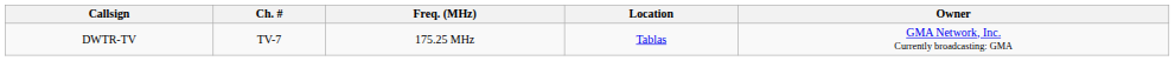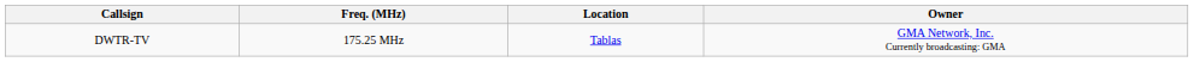 <table class="wikitable" style="width:100%; text-align:center;">
 <tr>
 <th>Callsign</th>
-<th>Ch. #</th>
 <th>Freq. (MHz)</th>
 <th>Location</th>
 <th>Owner</th>
 </tr>
 <tr>
 <td>DWTR-TV</td>
-<td>TV-7</td>
 <td>175.25 MHz</td>
 <td><a href='#'>Tablas</a></td>
 <td><a href='#'>GMA Network, Inc.</a><br><small>Currently broadcasting: GMA</small></td>
 </tr>
 </table>
